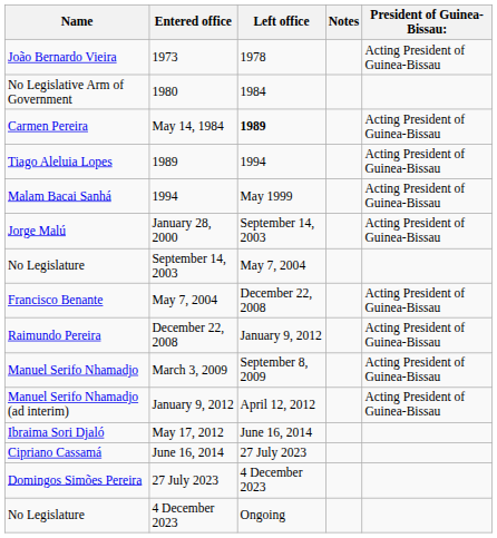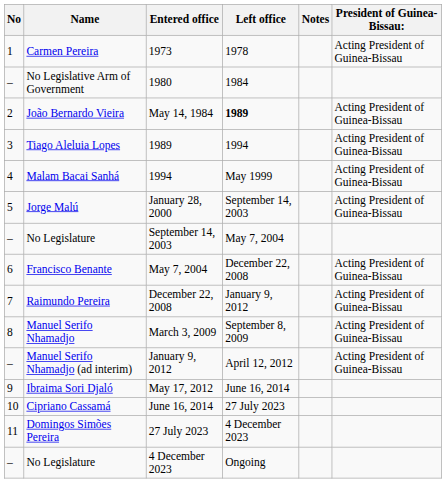 <table class="wikitable">
 <tr>
+<th>No</th>
 <th>Name</th>
 <th>Entered office</th>
 <th>Left office</th>
 <th>Notes</th>
 <th>President of Guinea-Bissau:</th>
 </tr>
 <tr>
-<td><a href='#'>João Bernardo Vieira</a></td>
+<td>1</td>
+<td><a href='#'>Carmen Pereira</a></td>
 <td>1973</td>
 <td>1978</td>
 <td></td>
 <td>Acting President of Guinea-Bissau</td>
 </tr>
 <tr>
+<td>–</td>
 <td>No Legislative Arm of Government</td>
 <td>1980</td>
 <td>1984</td>
 <td></td>
 <td></td>
 </tr>
 <tr>
-<td><a href='#'>Carmen Pereira</a></td>
+<td>2</td>
+<td><a href='#'>João Bernardo Vieira</a></td>
 <td>May 14, 1984</td>
 <td><strong>1989</strong></td>
 <td></td>
 <td>Acting President of Guinea-Bissau</td>
 </tr>
 <tr>
+<td>3</td>
 <td><a href='#'>Tiago Aleluia Lopes</a></td>
 <td>1989</td>
 <td>1994</td>
 <td></td>
 <td>Acting President of Guinea-Bissau</td>
 </tr>
 <tr>
+<td>4</td>
 <td><a href='#'>Malam Bacai Sanhá</a></td>
 <td>1994</td>
 <td>May 1999</td>
 <td></td>
 <td>Acting President of Guinea-Bissau</td>
 </tr>
 <tr>
+<td>5</td>
 <td><a href='#'>Jorge Malú</a></td>
 <td>January 28, 2000</td>
 <td>September 14, 2003</td>
 <td></td>
 <td>Acting President of Guinea-Bissau</td>
 </tr>
 <tr>
+<td>–</td>
 <td>No Legislature</td>
 <td>September 14, 2003</td>
 <td>May 7, 2004</td>
 <td></td>
 <td></td>
 </tr>
 <tr>
+<td>6</td>
 <td><a href='#'>Francisco Benante</a></td>
 <td>May 7, 2004</td>
 <td>December 22, 2008</td>
 <td></td>
 <td>Acting President of Guinea-Bissau</td>
 </tr>
 <tr>
+<td>7</td>
 <td><a href='#'>Raimundo Pereira</a></td>
 <td>December 22, 2008</td>
 <td>January 9, 2012</td>
 <td></td>
 <td>Acting President of Guinea-Bissau</td>
 </tr>
 <tr>
+<td>8</td>
 <td><a href='#'>Manuel Serifo Nhamadjo</a></td>
 <td>March 3, 2009</td>
 <td>September 8, 2009</td>
 <td></td>
 <td>Acting President of Guinea-Bissau</td>
 </tr>
 <tr>
+<td>–</td>
 <td><a href='#'>Manuel Serifo Nhamadjo</a> (ad interim)</td>
 <td>January 9, 2012</td>
 <td>April 12, 2012</td>
 <td></td>
 <td>Acting President of Guinea-Bissau</td>
 </tr>
 <tr>
+<td>9</td>
 <td><a href='#'>Ibraima Sori Djaló</a></td>
 <td>May 17, 2012</td>
 <td>June 16, 2014</td>
 <td></td>
 <td></td>
 </tr>
 <tr>
+<td>10</td>
 <td><a href='#'>Cipriano Cassamá</a></td>
 <td>June 16, 2014</td>
 <td>27 July 2023</td>
 <td></td>
 <td></td>
 </tr>
 <tr>
+<td>11</td>
 <td><a href='#'>Domingos Simões Pereira</a></td>
 <td>27 July 2023</td>
 <td>4 December 2023</td>
 <td></td>
 <td></td>
 </tr>
 <tr>
+<td>–</td>
 <td>No Legislature</td>
 <td>4 December 2023</td>
 <td>Ongoing</td>
 <td></td>
 <td></td>
 </tr>
 </table>
